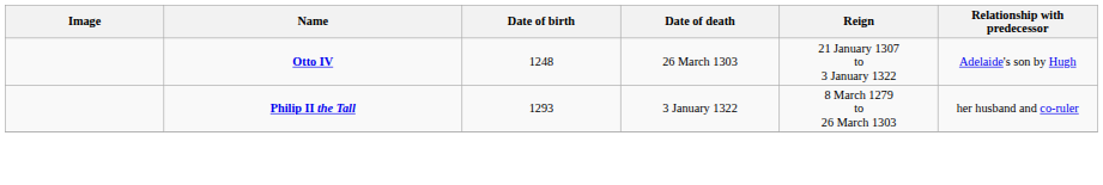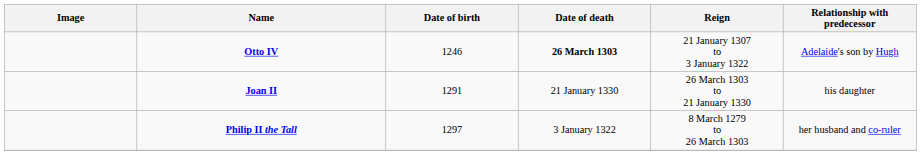 <table width=90% class="wikitable">
 <tr>
 <th width=8%>Image</th>
 <th width=15%>Name</th>
 <th width=8%>Date of birth</th>
 <th width=8%>Date of death</th>
 <th width=8%>Reign</th>
 <th width=8%>Relationship with predecessor</th>
 </tr>
 <tr>
 <td align="center"></td>
 <td align="center"><strong><a href='#'>Otto IV</a></strong></td>
-<td align="center">1248</td>
-<td align="center">26 March 1303</td>
+<td align="center">1246</td>
+<td align="center"><strong>26 March 1303</strong></td>
 <td align="center">21 January 1307<br>to<br>3 January 1322</td>
 <td align="center"><a href='#'>Adelaide</a>'s son by <a href='#'>Hugh</a></td>
 </tr>
 <tr>
 <td align="center"></td>
+<td align="center"><strong><a href='#'>Joan II</a></strong></td>
+<td align="center">1291</td>
+<td align="center">21 January 1330</td>
+<td align="center">26 March 1303<br>to<br>21 January 1330</td>
+<td align="center">his daughter</td>
+</tr>
+<tr>
+<td align="center"></td>
 <td align="center"><strong><a href='#'>Philip II <em>the Tall</em></a></strong></td>
-<td align="center">1293</td>
+<td align="center">1297</td>
 <td align="center">3 January 1322</td>
 <td align="center">8 March 1279<br>to<br>26 March 1303</td>
 <td align="center">her husband and <a href='#'>co-ruler</a></td>
 </tr>
 <tr>
 </tr>
 </table>
